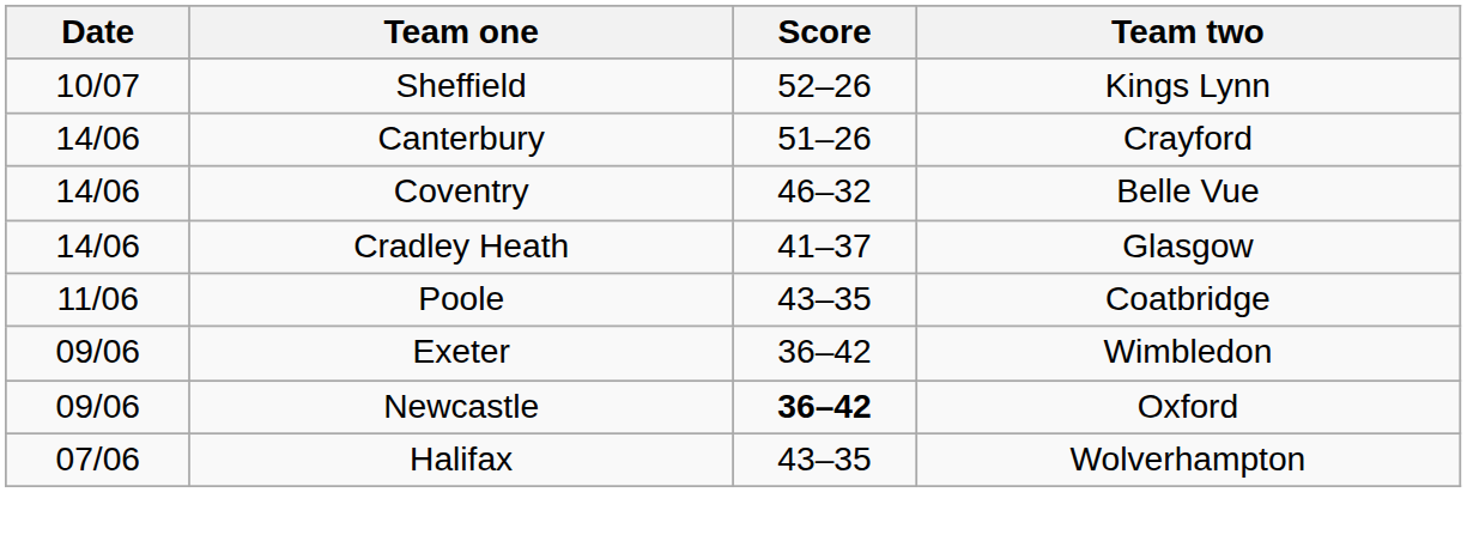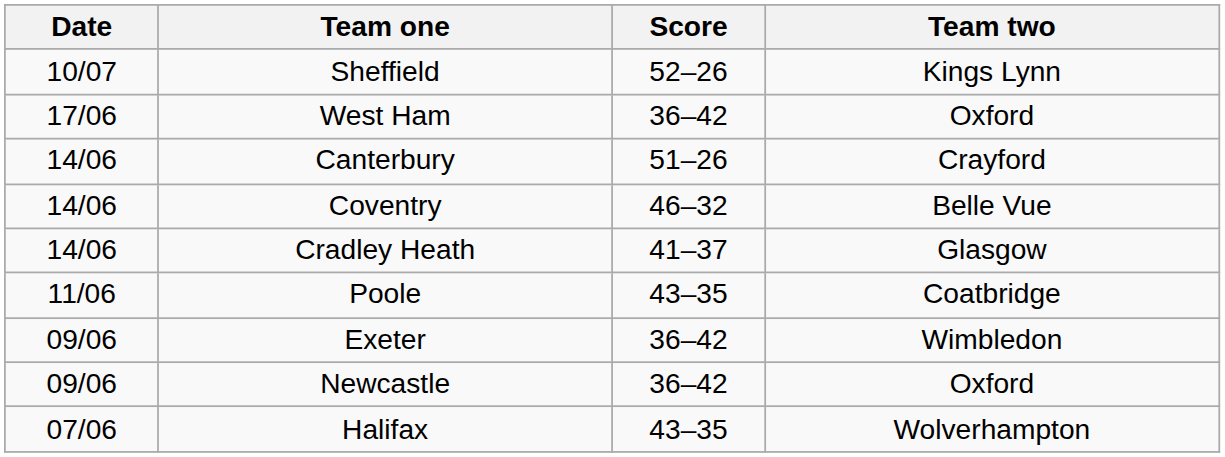 <table class="wikitable" style="text-align: center">
 <tr>
 <th width=80>Date</th>
 <th width=250>Team one</th>
 <th width=80>Score</th>
 <th width=250>Team two</th>
 </tr>
 <tr>
 <td>10/07</td>
 <td>Sheffield</td>
 <td>52–26</td>
 <td>Kings Lynn</td>
+</tr>
+<tr>
+<td>17/06</td>
+<td>West Ham</td>
+<td>36–42</td>
+<td>Oxford</td>
 </tr>
 <tr>
 <td>14/06</td>
 <td>Canterbury</td>
 <td>51–26</td>
 <td>Crayford</td>
 </tr>
 <tr>
 <td>14/06</td>
 <td>Coventry</td>
 <td>46–32</td>
 <td>Belle Vue</td>
 </tr>
 <tr>
 <td>14/06</td>
 <td>Cradley Heath</td>
 <td>41–37</td>
 <td>Glasgow</td>
 </tr>
 <tr>
 <td>11/06</td>
 <td>Poole</td>
 <td>43–35</td>
 <td>Coatbridge</td>
 </tr>
 <tr>
 <td>09/06</td>
 <td>Exeter</td>
 <td>36–42</td>
 <td>Wimbledon</td>
 </tr>
 <tr>
 <td>09/06</td>
 <td>Newcastle</td>
-<td><strong>36–42</strong></td>
+<td>36–42</td>
 <td>Oxford</td>
 </tr>
 <tr>
 <td>07/06</td>
 <td>Halifax</td>
 <td>43–35</td>
 <td>Wolverhampton</td>
 </tr>
 </table>
